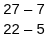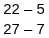 <table style="text-align:center">
 <tr>
 <th width=200></th>
 <th width=100></th>
 <th width=200></th>
 </tr>
 <tr>
 <td align=right><strong></strong></td>
-<td>27 – 7</td>
+<td>22 – 5</td>
 <td align=left></td>
 </tr>
 <tr>
 <td align=right><strong></strong></td>
-<td>22 – 5</td>
+<td>27 – 7</td>
 <td align=left></td>
 </tr>
 </table>
